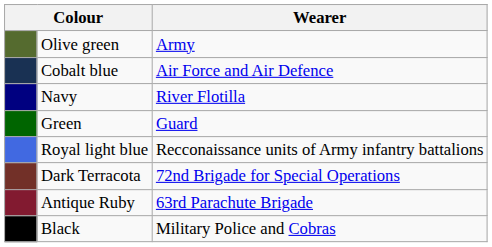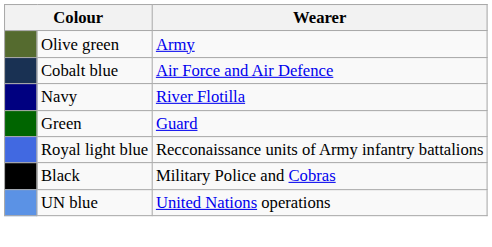 <table class="wikitable">
 <tr>
 <th colspan="2">Colour</th>
 <th>Wearer</th>
 </tr>
 <tr>
 <td style="background:#556B2F;">      </td>
 <td>Olive green</td>
 <td><a href='#'>Army</a></td>
 </tr>
 <tr>
 <td style="background:#193153;"></td>
 <td>Cobalt blue</td>
 <td><a href='#'>Air Force and Air Defence</a></td>
 </tr>
 <tr>
 <td style="background:navy;"></td>
 <td>Navy</td>
 <td><a href='#'>River Flotilla</a></td>
 </tr>
 <tr>
 <td style="background:#006500;"></td>
 <td>Green</td>
 <td><a href='#'>Guard</a></td>
 </tr>
 <tr>
 <td style="background:#4169E1;"></td>
 <td>Royal light blue</td>
 <td>Recconaissance units of Army infantry battalions</td>
 </tr>
 <tr>
-<td style="background:#723028;"></td>
-<td>Dark Terracota</td>
-<td><a href='#'>72nd Brigade for Special Operations</a></td>
-</tr>
-<tr>
-<td style="background:#821A30;"></td>
-<td>Antique Ruby</td>
-<td><a href='#'>63rd Parachute Brigade</a></td>
-</tr>
-<tr>
 <td style="background:black;"></td>
 <td>Black</td>
 <td>Military Police and <a href='#'>Cobras</a></td>
 </tr>
+<tr>
+<td style="background:#5b92e5;"></td>
+<td>UN blue</td>
+<td><a href='#'>United Nations</a> operations</td>
+</tr>
 </table>
